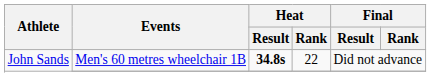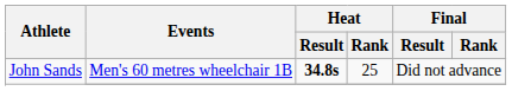 <table class=wikitable style="text-align:center; font-size:90%">
 <tr>
 <th rowspan="2">Athlete</th>
 <th rowspan="2">Events</th>
 <th colspan="2">Heat</th>
 <th colspan="2">Final</th>
 </tr>
 <tr>
 <th>Result</th>
 <th>Rank</th>
 <th>Result</th>
 <th>Rank</th>
 </tr>
 <tr>
 <td rowspan="3"><a href='#'>John Sands</a></td>
 <td><a href='#'>Men's 60 metres wheelchair 1B</a></td>
 <td align="center"><strong>34.8s</strong></td>
-<td align="center">22</td>
+<td align="center">25</td>
 <td align="center" colspan="2">Did not advance</td>
 </tr>
 <tr>
 </tr>
 </table>
